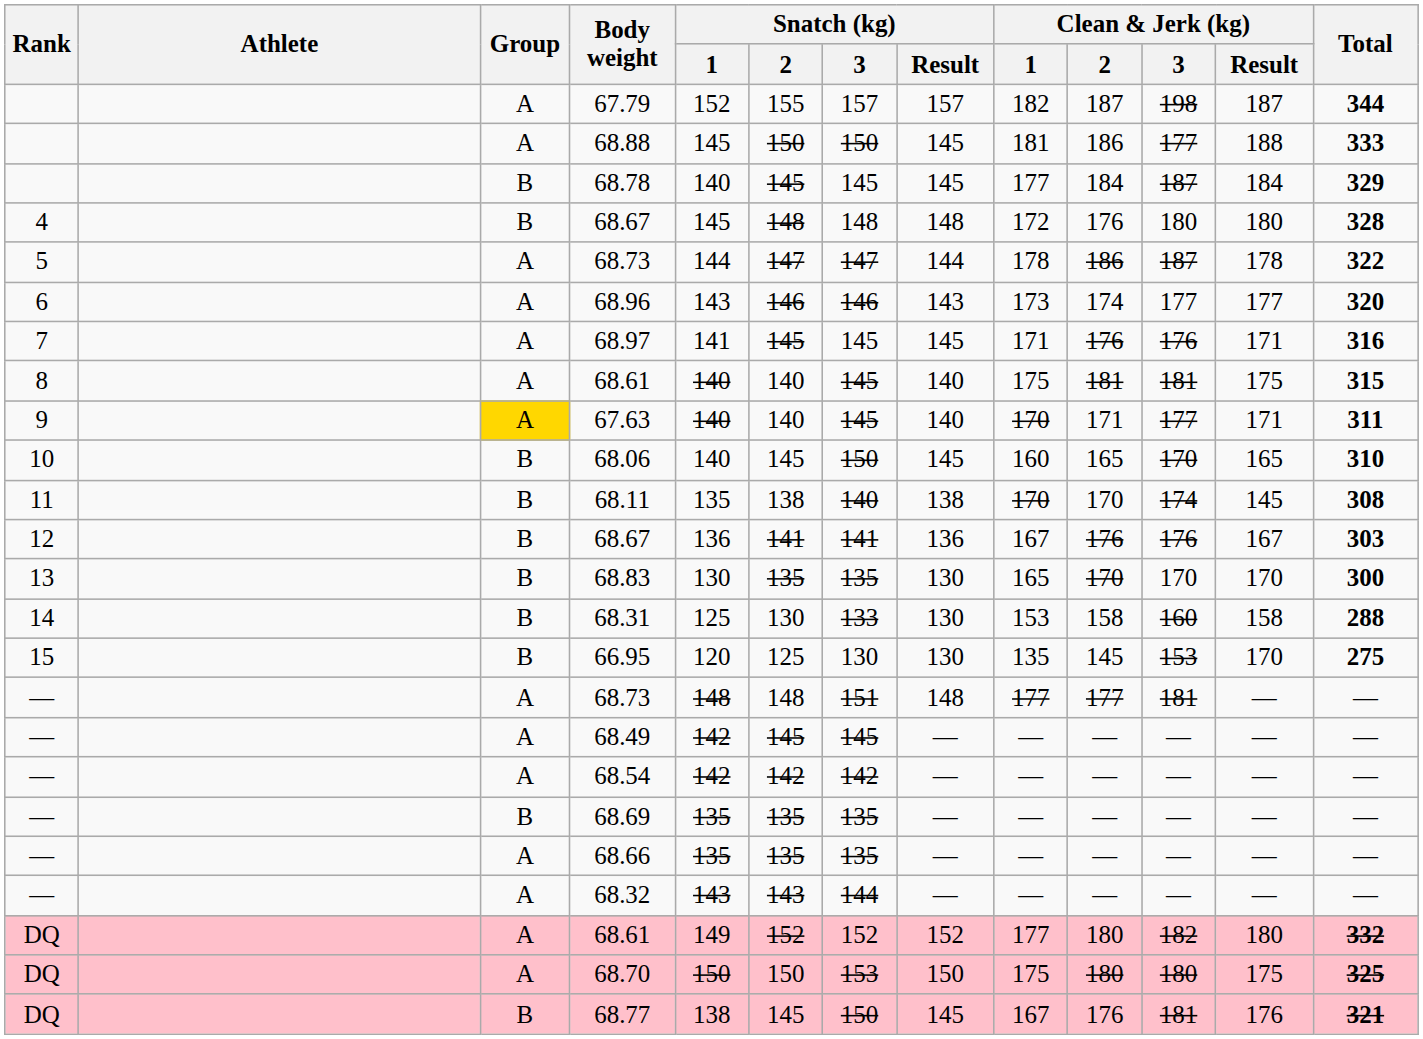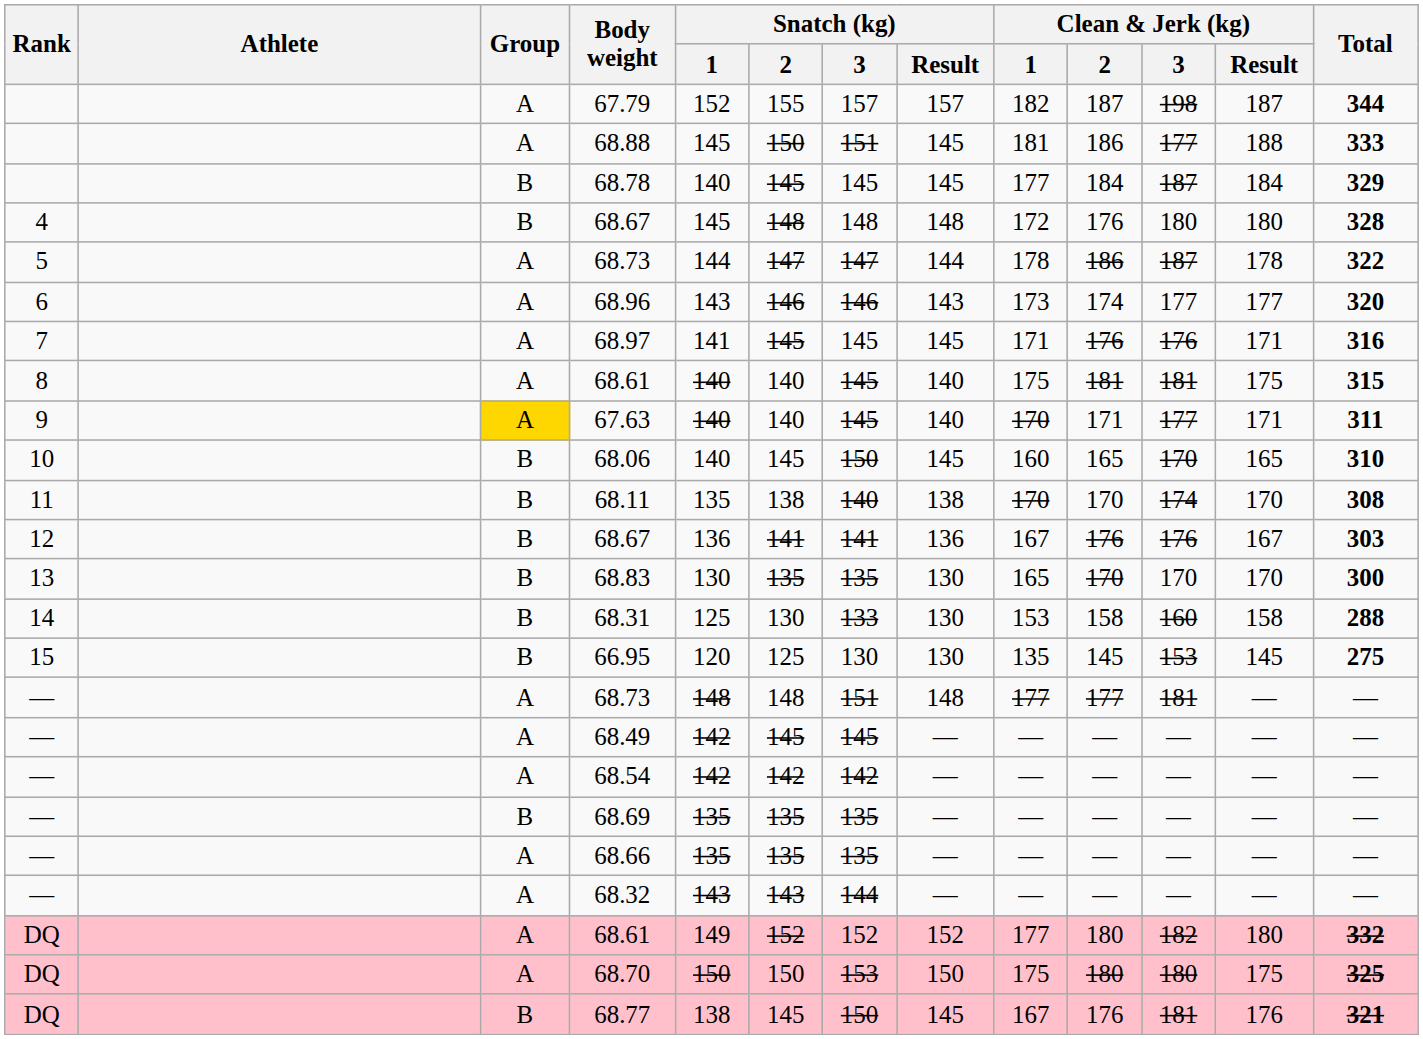 <table class = "wikitable" style="text-align:center;">
 <tr>
 <th rowspan=2 width=40>Rank</th>
 <th rowspan=2 width=250>Athlete</th>
 <th rowspan=2 width=50>Group</th>
 <th rowspan=2 width=60>Body weight</th>
 <th colspan=4>Snatch (kg)</th>
 <th colspan=4>Clean & Jerk (kg)</th>
 <th rowspan=2 width=60>Total</th>
 </tr>
 <tr>
 <th width=40>1</th>
 <th width=40>2</th>
 <th width=40>3</th>
 <th width=55>Result</th>
 <th width=40>1</th>
 <th width=40>2</th>
 <th width=40>3</th>
 <th width=55>Result</th>
 </tr>
 <tr>
 <td></td>
 <td align=left></td>
 <td>A</td>
 <td>67.79</td>
 <td>152</td>
 <td>155</td>
 <td>157</td>
 <td>157</td>
 <td>182</td>
 <td>187</td>
 <td><s>198</s></td>
 <td>187</td>
 <td><strong>344</strong></td>
 </tr>
 <tr>
 <td></td>
 <td align=left></td>
 <td>A</td>
 <td>68.88</td>
 <td>145</td>
 <td><s>150</s></td>
-<td><s>150</s></td>
+<td><s>151</s></td>
 <td>145</td>
 <td>181</td>
 <td>186</td>
 <td><s>177</s></td>
 <td>188</td>
 <td><strong>333</strong></td>
 </tr>
 <tr>
 <td></td>
 <td align=left></td>
 <td>B</td>
 <td>68.78</td>
 <td>140</td>
 <td><s>145</s></td>
 <td>145</td>
 <td>145</td>
 <td>177</td>
 <td>184</td>
 <td><s>187</s></td>
 <td>184</td>
 <td><strong>329</strong></td>
 </tr>
 <tr>
 <td>4</td>
 <td align=left></td>
 <td>B</td>
 <td>68.67</td>
 <td>145</td>
 <td><s>148</s></td>
 <td>148</td>
 <td>148</td>
 <td>172</td>
 <td>176</td>
 <td>180</td>
 <td>180</td>
 <td><strong>328</strong></td>
 </tr>
 <tr>
 <td>5</td>
 <td align=left></td>
 <td>A</td>
 <td>68.73</td>
 <td>144</td>
 <td><s>147</s></td>
 <td><s>147</s></td>
 <td>144</td>
 <td>178</td>
 <td><s>186</s></td>
 <td><s>187</s></td>
 <td>178</td>
 <td><strong>322</strong></td>
 </tr>
 <tr>
 <td>6</td>
 <td align=left></td>
 <td>A</td>
 <td>68.96</td>
 <td>143</td>
 <td><s>146</s></td>
 <td><s>146</s></td>
 <td>143</td>
 <td>173</td>
 <td>174</td>
 <td>177</td>
 <td>177</td>
 <td><strong>320</strong></td>
 </tr>
 <tr>
 <td>7</td>
 <td align=left></td>
 <td>A</td>
 <td>68.97</td>
 <td>141</td>
 <td><s>145</s></td>
 <td>145</td>
 <td>145</td>
 <td>171</td>
 <td><s>176</s></td>
 <td><s>176</s></td>
 <td>171</td>
 <td><strong>316</strong></td>
 </tr>
 <tr>
 <td>8</td>
 <td align=left></td>
 <td>A</td>
 <td>68.61</td>
 <td><s>140</s></td>
 <td>140</td>
 <td><s>145</s></td>
 <td>140</td>
 <td>175</td>
 <td><s>181</s></td>
 <td><s>181</s></td>
 <td>175</td>
 <td><strong>315</strong></td>
 </tr>
 <tr>
 <td>9</td>
 <td align=left></td>
 <td style="background: gold;">A</td>
 <td>67.63</td>
 <td><s>140</s></td>
 <td>140</td>
 <td><s>145</s></td>
 <td>140</td>
 <td><s>170</s></td>
 <td>171</td>
 <td><s>177</s></td>
 <td>171</td>
 <td><strong>311</strong></td>
 </tr>
 <tr>
 <td>10</td>
 <td align=left></td>
 <td>B</td>
 <td>68.06</td>
 <td>140</td>
 <td>145</td>
 <td><s>150</s></td>
 <td>145</td>
 <td>160</td>
 <td>165</td>
 <td><s>170</s></td>
 <td>165</td>
 <td><strong>310</strong></td>
 </tr>
 <tr>
 <td>11</td>
 <td align=left></td>
 <td>B</td>
 <td>68.11</td>
 <td>135</td>
 <td>138</td>
 <td><s>140</s></td>
 <td>138</td>
 <td><s>170</s></td>
 <td>170</td>
 <td><s>174</s></td>
-<td>145</td>
+<td>170</td>
 <td><strong>308</strong></td>
 </tr>
 <tr>
 <td>12</td>
 <td align=left></td>
 <td>B</td>
 <td>68.67</td>
 <td>136</td>
 <td><s>141</s></td>
 <td><s>141</s></td>
 <td>136</td>
 <td>167</td>
 <td><s>176</s></td>
 <td><s>176</s></td>
 <td>167</td>
 <td><strong>303</strong></td>
 </tr>
 <tr>
 <td>13</td>
 <td align=left></td>
 <td>B</td>
 <td>68.83</td>
 <td>130</td>
 <td><s>135</s></td>
 <td><s>135</s></td>
 <td>130</td>
 <td>165</td>
 <td><s>170</s></td>
 <td>170</td>
 <td>170</td>
 <td><strong>300</strong></td>
 </tr>
 <tr>
 <td>14</td>
 <td align=left></td>
 <td>B</td>
 <td>68.31</td>
 <td>125</td>
 <td>130</td>
 <td><s>133</s></td>
 <td>130</td>
 <td>153</td>
 <td>158</td>
 <td><s>160</s></td>
 <td>158</td>
 <td><strong>288</strong></td>
 </tr>
 <tr>
 <td>15</td>
 <td align=left></td>
 <td>B</td>
 <td>66.95</td>
 <td>120</td>
 <td>125</td>
 <td>130</td>
 <td>130</td>
 <td>135</td>
 <td>145</td>
 <td><s>153</s></td>
-<td>170</td>
+<td>145</td>
 <td><strong>275</strong></td>
 </tr>
 <tr>
 <td>—</td>
 <td align=left></td>
 <td>A</td>
 <td>68.73</td>
 <td><s>148</s></td>
 <td>148</td>
 <td><s>151</s></td>
 <td>148</td>
 <td><s>177</s></td>
 <td><s>177</s></td>
 <td><s>181</s></td>
 <td>—</td>
 <td>—</td>
 </tr>
 <tr>
 <td>—</td>
 <td align=left></td>
 <td>A</td>
 <td>68.49</td>
 <td><s>142</s></td>
 <td><s>145</s></td>
 <td><s>145</s></td>
 <td>—</td>
 <td>—</td>
 <td>—</td>
 <td>—</td>
 <td>—</td>
 <td>—</td>
 </tr>
 <tr>
 <td>—</td>
 <td align=left></td>
 <td>A</td>
 <td>68.54</td>
 <td><s>142</s></td>
 <td><s>142</s></td>
 <td><s>142</s></td>
 <td>—</td>
 <td>—</td>
 <td>—</td>
 <td>—</td>
 <td>—</td>
 <td>—</td>
 </tr>
 <tr>
 <td>—</td>
 <td align=left></td>
 <td>B</td>
 <td>68.69</td>
 <td><s>135</s></td>
 <td><s>135</s></td>
 <td><s>135</s></td>
 <td>—</td>
 <td>—</td>
 <td>—</td>
 <td>—</td>
 <td>—</td>
 <td>—</td>
 </tr>
 <tr>
 <td>—</td>
 <td align=left></td>
 <td>A</td>
 <td>68.66</td>
 <td><s>135</s></td>
 <td><s>135</s></td>
 <td><s>135</s></td>
 <td>—</td>
 <td>—</td>
 <td>—</td>
 <td>—</td>
 <td>—</td>
 <td>—</td>
 </tr>
 <tr>
 <td>—</td>
 <td align=left></td>
 <td>A</td>
 <td>68.32</td>
 <td><s>143</s></td>
 <td><s>143</s></td>
 <td><s>144</s></td>
 <td>—</td>
 <td>—</td>
 <td>—</td>
 <td>—</td>
 <td>—</td>
 <td>—</td>
 </tr>
 <tr bgcolor=pink>
 <td>DQ</td>
 <td align=left></td>
 <td>A</td>
 <td>68.61</td>
 <td>149</td>
 <td><s>152</s></td>
 <td>152</td>
 <td>152</td>
 <td>177</td>
 <td>180</td>
 <td><s>182</s></td>
 <td>180</td>
 <td><s><strong>332</strong></s></td>
 </tr>
 <tr bgcolor=pink>
 <td>DQ</td>
 <td align=left></td>
 <td>A</td>
 <td>68.70</td>
 <td><s>150</s></td>
 <td>150</td>
 <td><s>153</s></td>
 <td>150</td>
 <td>175</td>
 <td><s>180</s></td>
 <td><s>180</s></td>
 <td>175</td>
 <td><s><strong>325</strong></s></td>
 </tr>
 <tr bgcolor=pink>
 <td>DQ</td>
 <td align=left></td>
 <td>B</td>
 <td>68.77</td>
 <td>138</td>
 <td>145</td>
 <td><s>150</s></td>
 <td>145</td>
 <td>167</td>
 <td>176</td>
 <td><s>181</s></td>
 <td>176</td>
 <td><s><strong>321</strong> </s></td>
 </tr>
 </table>
